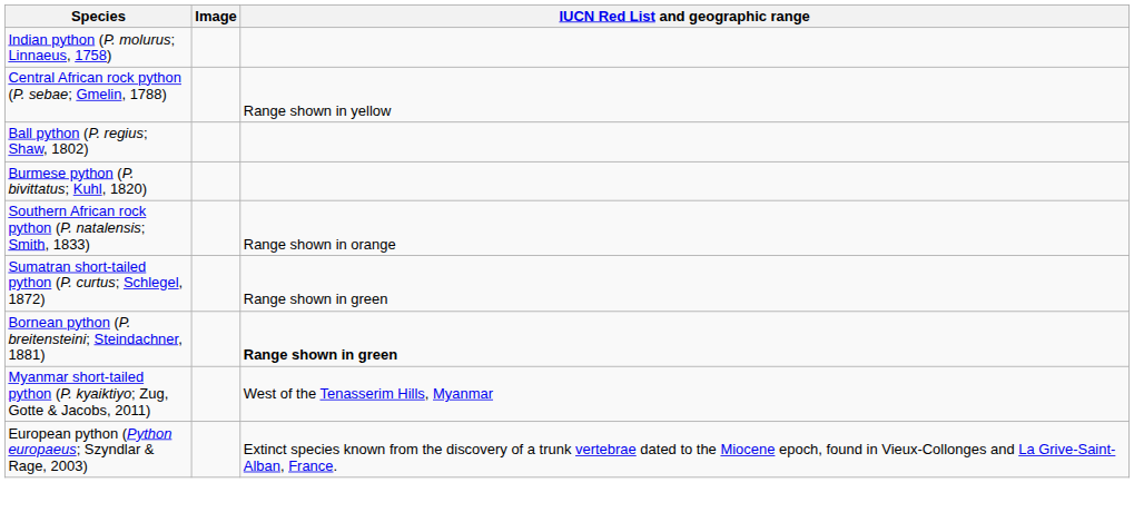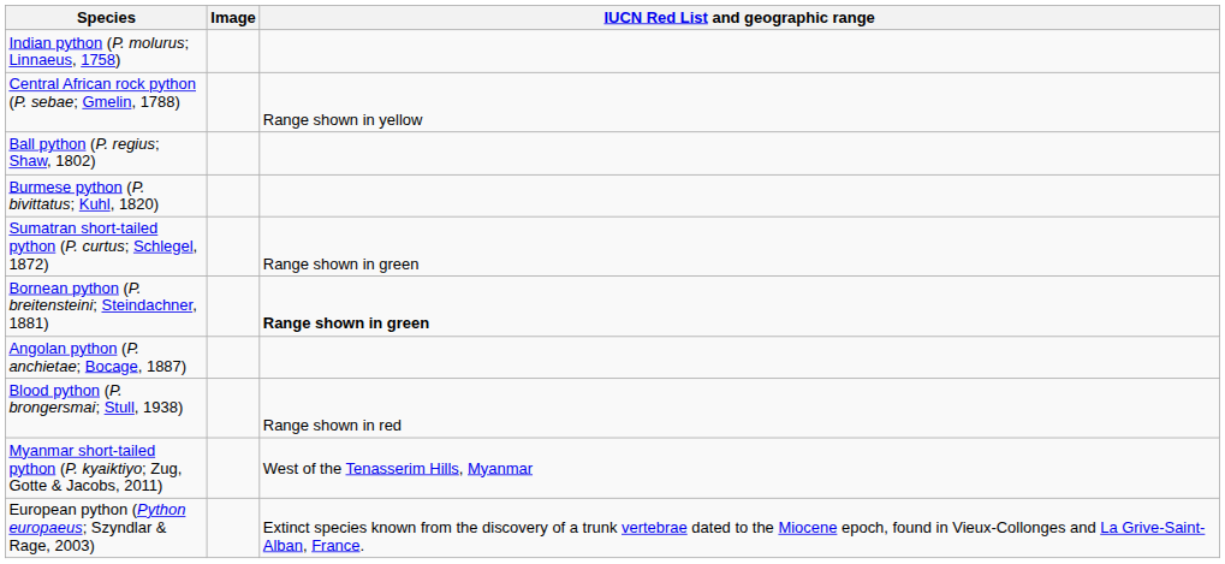 <table class="wikitable">
 <tr>
 <th style="width: 200px;">Species</th>
 <th>Image</th>
 <th><a href='#'>IUCN Red List</a> and geographic range</th>
 </tr>
 <tr style="vertical-align: top;">
 <td><a href='#'>Indian python</a> (<em>P. molurus</em>; <a href='#'>Linnaeus</a>, <a href='#'>1758</a>)</td>
 <td></td>
 <td><a href='#'></a><br></td>
 </tr>
 <tr style="vertical-align: top;">
 <td><a href='#'>Central African rock python</a> (<em>P. sebae</em>; <a href='#'>Gmelin</a>, 1788)</td>
 <td></td>
 <td><a href='#'></a><br><br>Range shown in yellow</td>
 </tr>
 <tr style="vertical-align: top;">
 <td><a href='#'>Ball python</a> (<em>P. regius</em>; <a href='#'>Shaw</a>, 1802)</td>
 <td></td>
 <td><a href='#'></a><br></td>
 </tr>
 <tr style="vertical-align: top;">
 <td><a href='#'>Burmese python</a> (<em>P. bivittatus</em>; <a href='#'>Kuhl</a>, 1820)</td>
 <td></td>
 <td><a href='#'></a><br></td>
 </tr>
 <tr style="vertical-align: top;">
-<td><a href='#'>Southern African rock python</a> (<em>P. natalensis</em>; <a href='#'>Smith</a>, 1833)</td>
-<td></td>
-<td><a href='#'></a><br><br>Range shown in orange</td>
-</tr>
-<tr style="vertical-align: top;">
 <td><a href='#'>Sumatran short-tailed python</a> (<em>P. curtus</em>; <a href='#'>Schlegel</a>, 1872)</td>
 <td></td>
 <td><a href='#'></a><br><br>Range shown in green</td>
 </tr>
 <tr style="vertical-align: top;">
 <td><a href='#'>Bornean python</a> (<em>P. breitensteini</em>; <a href='#'>Steindachner</a>, 1881)</td>
 <td></td>
 <td><strong><a href='#'></a><br><br>Range shown in green</strong></td>
+</tr>
+<tr style="vertical-align: top;">
+<td><a href='#'>Angolan python</a> (<em>P. anchietae</em>; <a href='#'>Bocage</a>, 1887)</td>
+<td></td>
+<td><a href='#'></a><br></td>
+</tr>
+<tr style="vertical-align: top;">
+<td><a href='#'>Blood python</a> (<em>P. brongersmai</em>; <a href='#'>Stull</a>, 1938) </td>
+<td></td>
+<td><a href='#'></a><br><br>Range shown in red</td>
 </tr>
 <tr style="vertical-align: top;">
 <td><a href='#'>Myanmar short-tailed python</a> (<em>P. kyaiktiyo</em>; Zug, Gotte & Jacobs, 2011)</td>
 <td></td>
 <td><a href='#'></a><br>West of the <a href='#'>Tenasserim Hills</a>, <a href='#'>Myanmar</a></td>
 </tr>
 <tr style="vertical-align: top;">
 <td> European python (<em><a href='#'>Python europaeus</a></em>; Szyndlar & Rage, 2003)</td>
 <td></td>
 <td><a href='#'></a><br>Extinct species known from the discovery of a trunk <a href='#'>vertebrae</a> dated to the <a href='#'>Miocene</a> epoch, found in Vieux-Collonges and <a href='#'>La Grive-Saint-Alban</a>, <a href='#'>France</a>.</td>
 </tr>
 </table>
